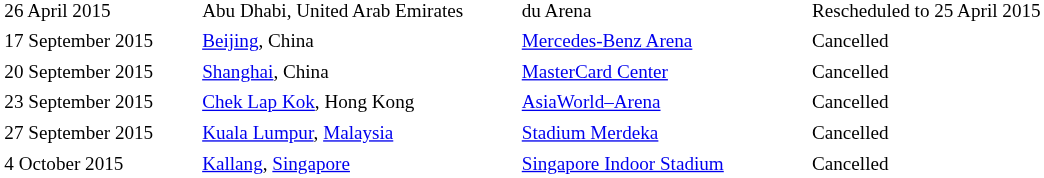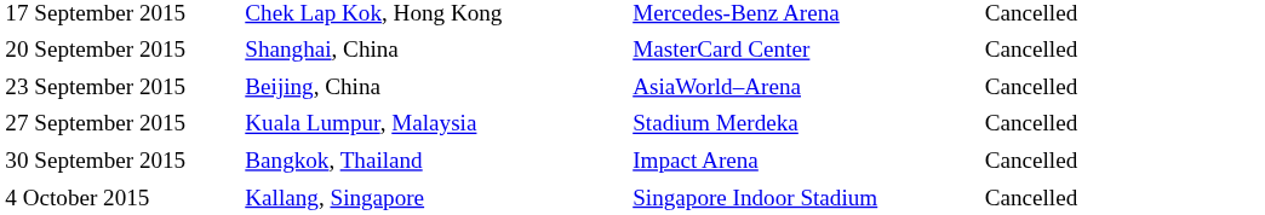 <table cellpadding="2" style="border: 0px solid darkgray; font-size:90%">
 <tr>
 <th width="150"></th>
 <th width="250"></th>
 <th width="225"></th>
 <th width="700"></th>
 </tr>
-<tr border="0">
-<td>26 April 2015</td>
-<td>Abu Dhabi, United Arab Emirates</td>
-<td>du Arena</td>
-<td>Rescheduled to 25 April 2015</td>
-</tr>
 <tr>
 <td>17 September 2015</td>
-<td><a href='#'>Beijing</a>, China</td>
+<td><a href='#'>Chek Lap Kok</a>, Hong Kong</td>
 <td><a href='#'>Mercedes-Benz Arena</a></td>
 <td>Cancelled</td>
 </tr>
 <tr>
 <td>20 September 2015</td>
 <td><a href='#'>Shanghai</a>, China</td>
 <td><a href='#'>MasterCard Center</a></td>
 <td>Cancelled</td>
 </tr>
 <tr>
 <td>23 September 2015</td>
-<td><a href='#'>Chek Lap Kok</a>, Hong Kong</td>
+<td><a href='#'>Beijing</a>, China</td>
 <td><a href='#'>AsiaWorld–Arena</a></td>
 <td>Cancelled</td>
 </tr>
 <tr>
 <td>27 September 2015</td>
 <td><a href='#'>Kuala Lumpur</a>, <a href='#'>Malaysia</a></td>
 <td><a href='#'>Stadium Merdeka</a></td>
+<td>Cancelled</td>
+</tr>
+<tr>
+<td>30 September 2015</td>
+<td><a href='#'>Bangkok</a>, <a href='#'>Thailand</a></td>
+<td><a href='#'>Impact Arena</a></td>
 <td>Cancelled</td>
 </tr>
 <tr>
 <td>4 October 2015</td>
 <td><a href='#'>Kallang</a>, <a href='#'>Singapore</a></td>
 <td><a href='#'>Singapore Indoor Stadium</a></td>
 <td>Cancelled</td>
 </tr>
 <tr>
 </tr>
 </table>
